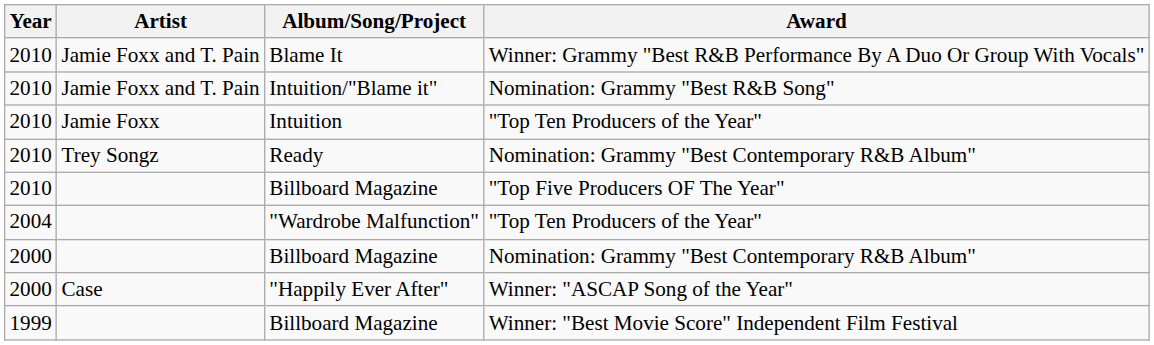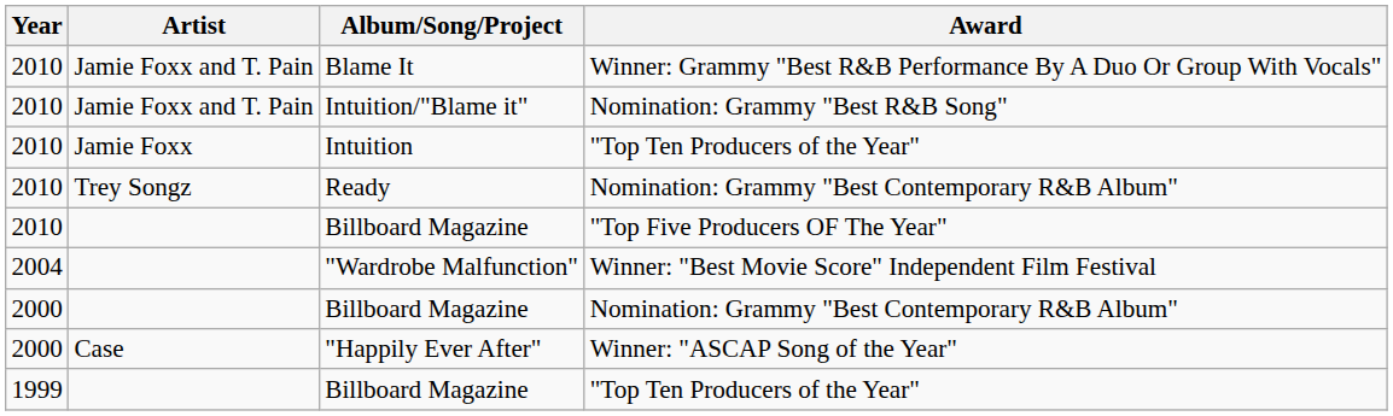 <table class="wikitable">
 <tr>
 <th>Year</th>
 <th>Artist</th>
 <th>Album/Song/Project</th>
 <th>Award</th>
 </tr>
 <tr>
 <td>2010</td>
 <td>Jamie Foxx and T. Pain</td>
 <td>Blame It</td>
 <td>Winner: Grammy "Best R&B Performance By A Duo Or Group With Vocals"</td>
 </tr>
 <tr>
 <td>2010</td>
 <td>Jamie Foxx and T. Pain</td>
 <td>Intuition/"Blame it"</td>
 <td>Nomination: Grammy "Best R&B Song"</td>
 </tr>
 <tr>
 <td>2010</td>
 <td>Jamie Foxx</td>
 <td>Intuition</td>
 <td>"Top Ten Producers of the Year"</td>
 </tr>
 <tr>
 <td>2010</td>
 <td>Trey Songz</td>
 <td>Ready</td>
 <td>Nomination: Grammy "Best Contemporary R&B Album"</td>
 </tr>
 <tr>
 <td>2010</td>
 <td></td>
 <td>Billboard Magazine</td>
 <td>"Top Five Producers OF The Year"</td>
 </tr>
 <tr>
 <td>2004</td>
 <td></td>
 <td>"Wardrobe Malfunction"</td>
-<td>"Top Ten Producers of the Year"</td>
+<td>Winner: "Best Movie Score" Independent Film Festival</td>
 </tr>
 <tr>
 <td>2000</td>
 <td></td>
 <td>Billboard Magazine</td>
 <td>Nomination: Grammy "Best Contemporary R&B Album"</td>
 </tr>
 <tr>
 <td>2000</td>
 <td>Case</td>
 <td>"Happily Ever After"</td>
 <td>Winner: "ASCAP Song of the Year"</td>
 </tr>
 <tr>
 <td>1999</td>
 <td></td>
 <td>Billboard Magazine</td>
-<td>Winner: "Best Movie Score" Independent Film Festival</td>
+<td>"Top Ten Producers of the Year"</td>
 </tr>
 </table>
